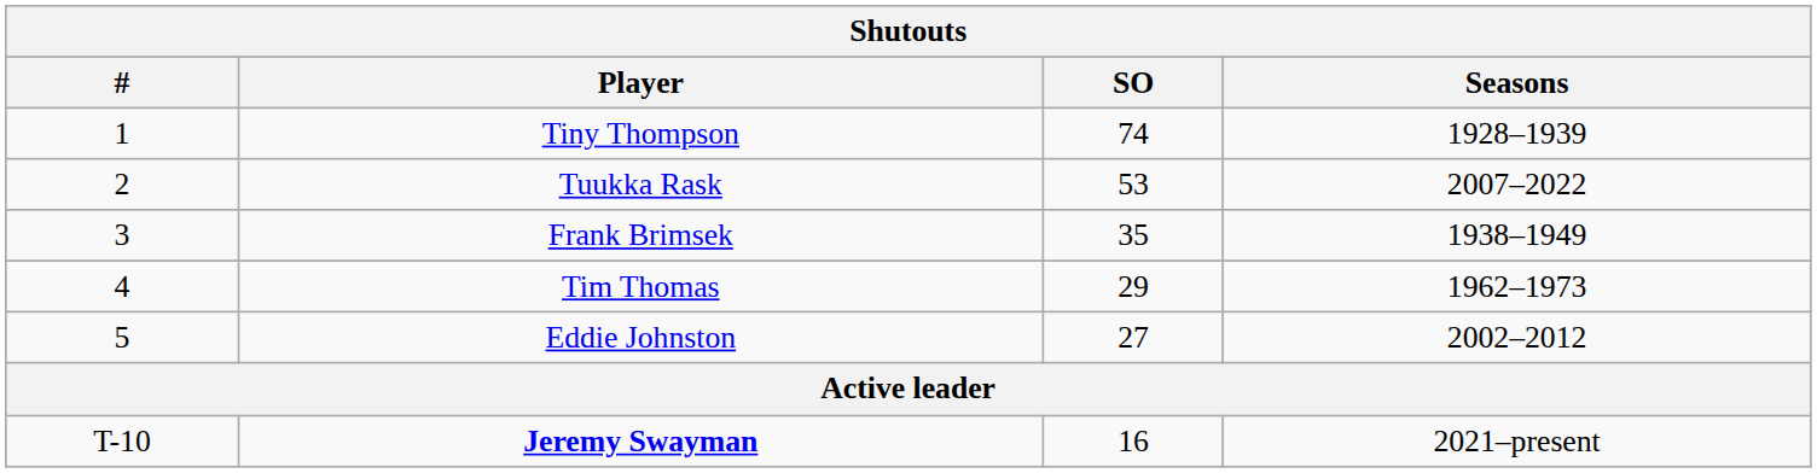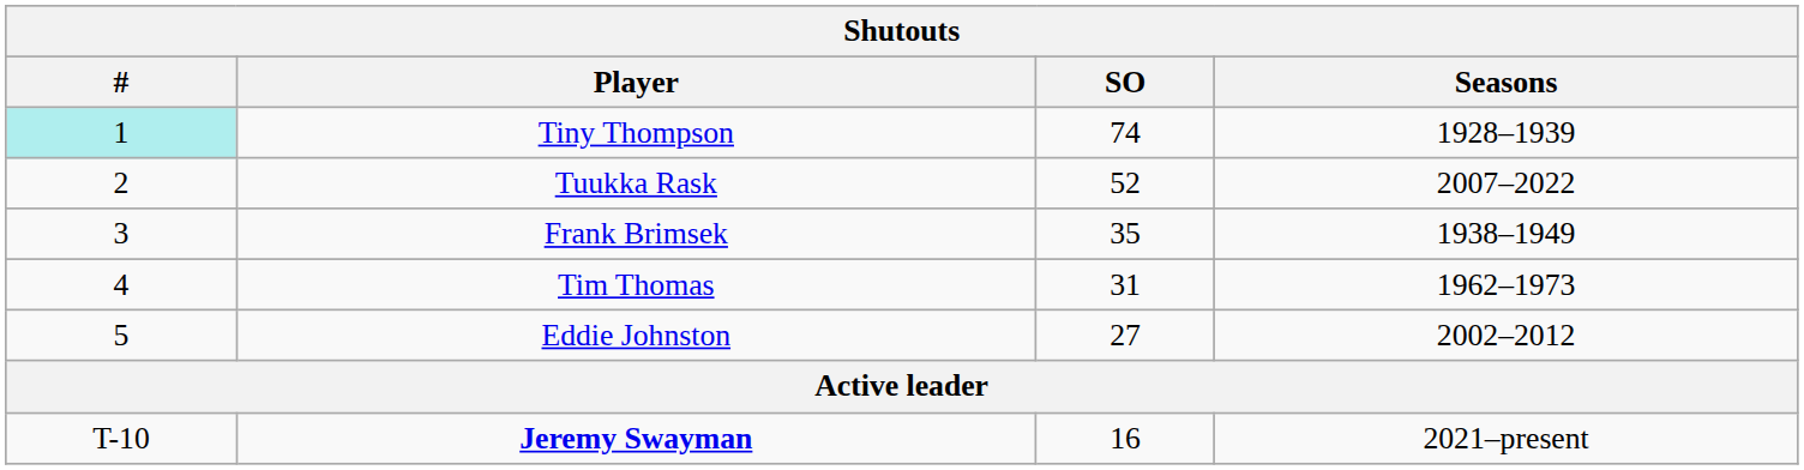 <table class="wikitable" style="text-align: center; font-size: 95%" width="70%">
 <tr>
 <th colspan="4">Shutouts</th>
 </tr>
 <tr>
 <th>#</th>
 <th>Player</th>
 <th>SO</th>
 <th>Seasons</th>
 </tr>
 <tr>
-<td>1</td>
+<td style="background: paleturquoise;">1</td>
 <td><a href='#'>Tiny Thompson</a></td>
 <td>74</td>
 <td>1928–1939</td>
 </tr>
 <tr>
 <td>2</td>
 <td><a href='#'>Tuukka Rask</a></td>
-<td>53</td>
+<td>52</td>
 <td>2007–2022</td>
 </tr>
 <tr>
 <td>3</td>
 <td><a href='#'>Frank Brimsek</a></td>
 <td>35</td>
 <td>1938–1949</td>
 </tr>
 <tr>
 <td>4</td>
 <td><a href='#'>Tim Thomas</a></td>
-<td>29</td>
+<td>31</td>
 <td>1962–1973</td>
 </tr>
 <tr>
 <td>5</td>
 <td><a href='#'>Eddie Johnston</a></td>
 <td>27</td>
 <td>2002–2012</td>
 </tr>
 <tr>
 <th colspan="4">Active leader</th>
 </tr>
 <tr>
 <td>T-10</td>
 <td><strong><a href='#'>Jeremy Swayman</a></strong></td>
 <td>16</td>
 <td>2021–present</td>
 </tr>
 </table>
